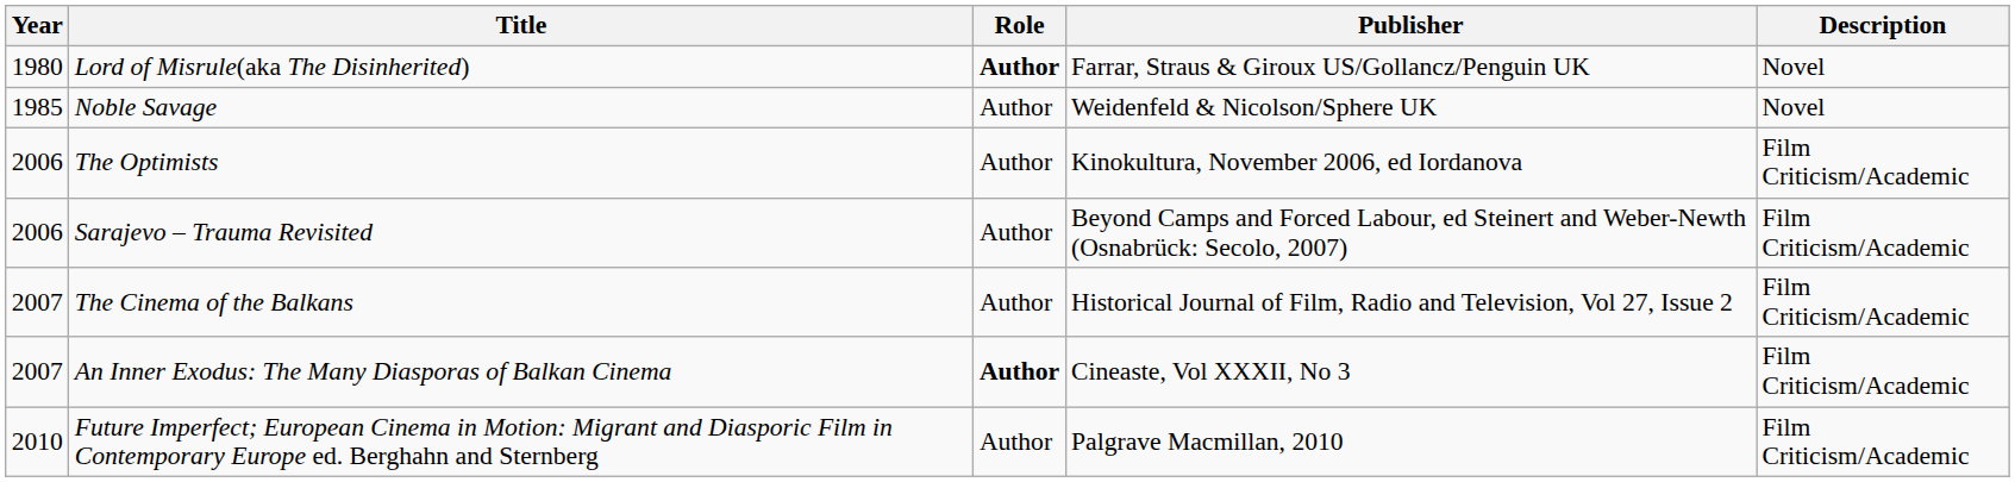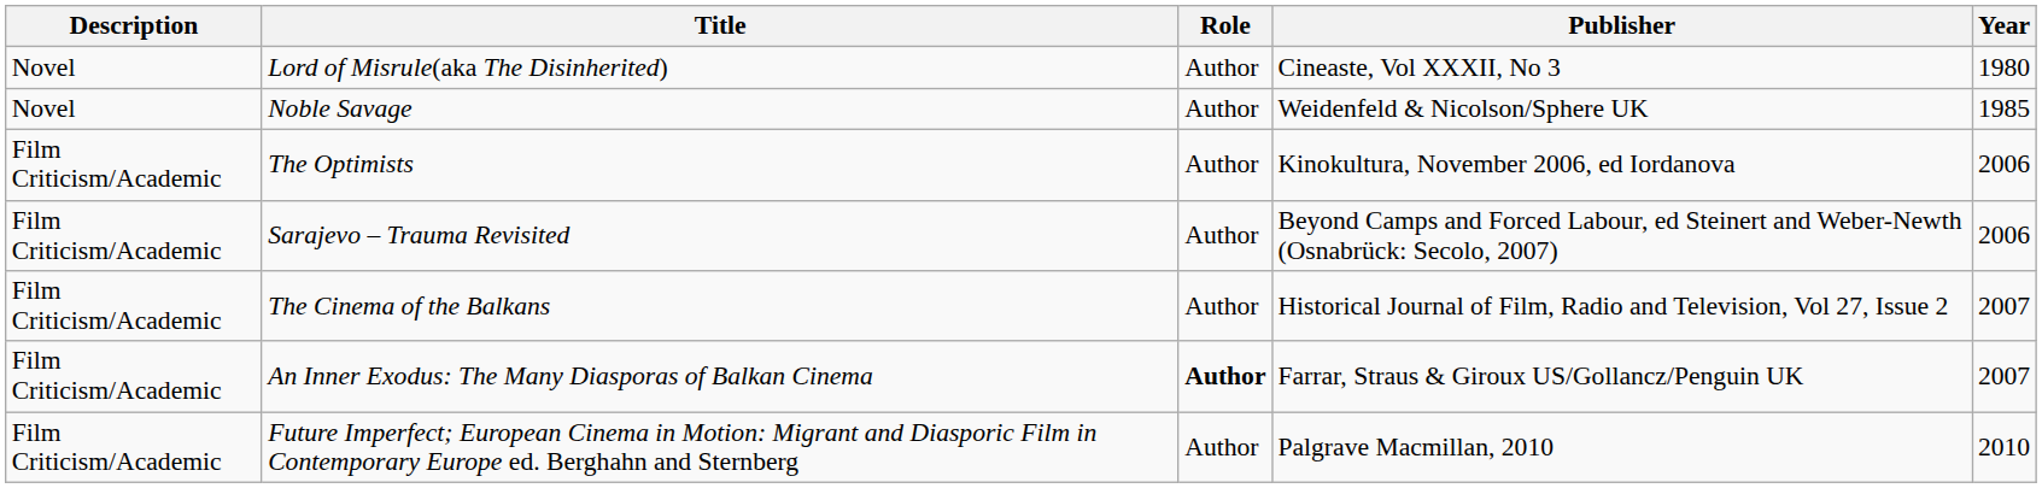 <table class="wikitable">
 <tr>
-<th>Year</th>
+<th>Description</th>
 <th>Title</th>
 <th>Role</th>
 <th>Publisher</th>
-<th>Description</th>
+<th>Year</th>
 </tr>
 <tr>
+<td>Novel</td>
+<td><em>Lord of Misrule</em>(aka <em>The Disinherited</em>)</td>
+<td>Author</td>
+<td>Cineaste, Vol XXXII, No 3</td>
 <td>1980</td>
-<td><em>Lord of Misrule</em>(aka <em>The Disinherited</em>)</td>
-<td><strong>Author</strong></td>
-<td>Farrar, Straus & Giroux US/Gollancz/Penguin UK</td>
-<td>Novel</td>
 </tr>
 <tr>
-<td>1985</td>
+<td>Novel</td>
 <td><em>Noble Savage</em></td>
 <td>Author</td>
 <td>Weidenfeld & Nicolson/Sphere UK</td>
-<td>Novel</td>
+<td>1985</td>
 </tr>
 <tr>
-<td>2006</td>
+<td>Film Criticism/Academic</td>
 <td><em>The Optimists</em></td>
 <td>Author</td>
 <td>Kinokultura, November 2006, ed Iordanova</td>
-<td>Film Criticism/Academic</td>
+<td>2006</td>
 </tr>
 <tr>
-<td>2006</td>
+<td>Film Criticism/Academic</td>
 <td><em>Sarajevo – Trauma Revisited</em></td>
 <td>Author</td>
 <td>Beyond Camps and Forced Labour, ed Steinert and Weber-Newth (Osnabrück: Secolo, 2007)</td>
-<td>Film Criticism/Academic</td>
+<td>2006</td>
 </tr>
 <tr>
-<td>2007</td>
+<td>Film Criticism/Academic</td>
 <td><em>The Cinema of the Balkans</em></td>
 <td>Author</td>
 <td>Historical Journal of Film, Radio and Television, Vol 27, Issue 2</td>
-<td>Film Criticism/Academic</td>
+<td>2007</td>
 </tr>
 <tr>
-<td>2007</td>
+<td>Film Criticism/Academic</td>
 <td><em>An Inner Exodus: The Many Diasporas of Balkan Cinema</em></td>
 <td><strong>Author</strong></td>
-<td>Cineaste, Vol XXXII, No 3</td>
-<td>Film Criticism/Academic</td>
+<td>Farrar, Straus & Giroux US/Gollancz/Penguin UK</td>
+<td>2007</td>
 </tr>
 <tr>
-<td>2010</td>
+<td>Film Criticism/Academic</td>
 <td><em>Future Imperfect; European Cinema in Motion: Migrant and Diasporic Film in Contemporary Europe</em> ed. Berghahn and Sternberg</td>
 <td>Author</td>
 <td>Palgrave Macmillan, 2010</td>
-<td>Film Criticism/Academic</td>
+<td>2010</td>
 </tr>
 </table>
